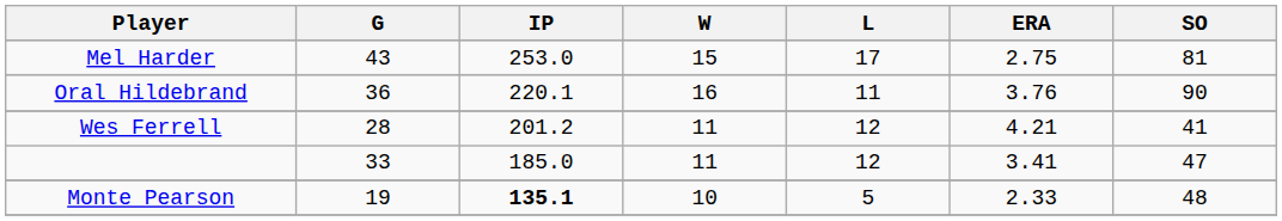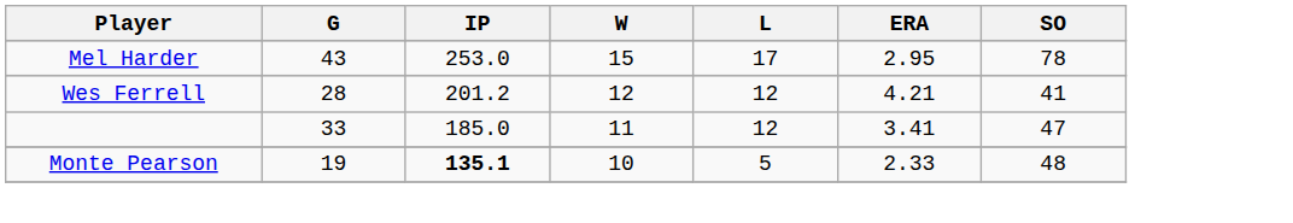 <table class="wikitable sortable">
 <tr>
 <th bgcolor="#DDDDFF" width="16%">Player</th>
 <th bgcolor="#DDDDFF" width="9%">G</th>
 <th bgcolor="#DDDDFF" width="9%">IP</th>
 <th bgcolor="#DDDDFF" width="9%">W</th>
 <th bgcolor="#DDDDFF" width="9%">L</th>
 <th bgcolor="#DDDDFF" width="9%">ERA</th>
 <th bgcolor="#DDDDFF" width="9%">SO</th>
 </tr>
 <tr>
 </tr>
 <tr align="center">
 <td><a href='#'>Mel Harder</a></td>
 <td>43</td>
 <td>253.0</td>
 <td>15</td>
 <td>17</td>
-<td>2.75</td>
-<td>81</td>
+<td>2.95</td>
+<td>78</td>
 </tr>
 <tr>
-</tr>
-<tr align="center">
-<td><a href='#'>Oral Hildebrand</a></td>
-<td>36</td>
-<td>220.1</td>
-<td>16</td>
-<td>11</td>
-<td>3.76</td>
-<td>90</td>
 </tr>
 <tr>
 </tr>
 <tr align="center">
 <td><a href='#'>Wes Ferrell</a></td>
 <td>28</td>
 <td>201.2</td>
-<td>11</td>
+<td>12</td>
 <td>12</td>
 <td>4.21</td>
 <td>41</td>
 </tr>
 <tr align="center">
 <td></td>
 <td>33</td>
 <td>185.0</td>
 <td>11</td>
 <td>12</td>
 <td>3.41</td>
 <td>47</td>
 </tr>
 <tr>
 </tr>
 <tr align="center">
 <td><a href='#'>Monte Pearson</a></td>
 <td>19</td>
 <td><strong>135.1</strong></td>
 <td>10</td>
 <td>5</td>
 <td>2.33</td>
 <td>48</td>
 </tr>
 <tr align="center">
 </tr>
 </table>
